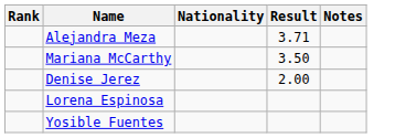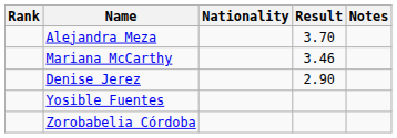 <table class="wikitable sortable" style="text-align:center">
 <tr>
 <th>Rank</th>
 <th>Name</th>
 <th>Nationality</th>
 <th>Result</th>
 <th>Notes</th>
 </tr>
 <tr>
 <td></td>
 <td align=left><a href='#'>Alejandra Meza</a></td>
 <td align=left></td>
-<td>3.71</td>
+<td>3.70</td>
 <td></td>
 </tr>
 <tr>
 <td></td>
 <td align=left><a href='#'>Mariana McCarthy</a></td>
 <td align=left></td>
-<td>3.50</td>
+<td>3.46</td>
 <td></td>
 </tr>
 <tr>
 <td></td>
 <td align=left><a href='#'>Denise Jerez</a></td>
 <td align=left></td>
-<td>2.00</td>
-<td></td>
-</tr>
-<tr>
-<td></td>
-<td align=left><a href='#'>Lorena Espinosa</a></td>
-<td align=left></td>
-<td></td>
+<td>2.90</td>
 <td></td>
 </tr>
 <tr>
 <td></td>
 <td align=left><a href='#'>Yosible Fuentes</a></td>
 <td align=left></td>
 <td></td>
 <td></td>
 </tr>
+<tr>
+<td></td>
+<td align=left><a href='#'>Zorobabelia Córdoba</a></td>
+<td align=left></td>
+<td></td>
+<td></td>
+</tr>
 </table>
